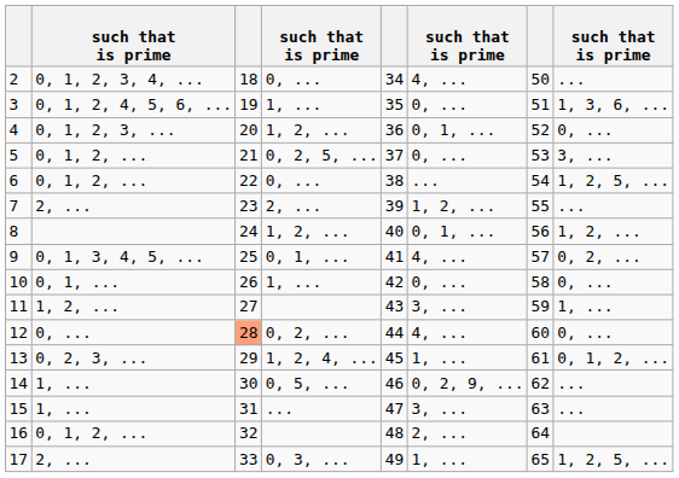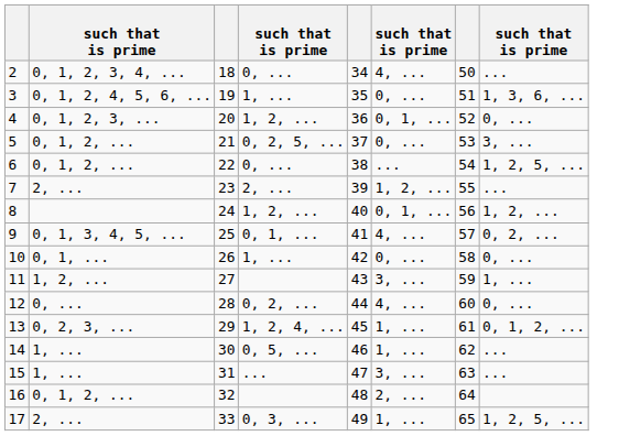 <table class="wikitable">
 <tr>
 <th></th>
 <th><br>such that<br> is prime</th>
 <th></th>
 <th><br>such that<br> is prime</th>
 <th></th>
 <th><br>such that<br> is prime</th>
 <th></th>
 <th><br>such that<br> is prime</th>
 </tr>
 <tr>
 <td>2</td>
 <td>0, 1, 2, 3, 4, ...</td>
 <td>18</td>
 <td>0, ...</td>
 <td>34</td>
 <td>4, ...</td>
 <td>50</td>
 <td>...</td>
 </tr>
 <tr>
 <td>3</td>
 <td>0, 1, 2, 4, 5, 6, ...</td>
 <td>19</td>
 <td>1, ...</td>
 <td>35</td>
 <td>0, ...</td>
 <td>51</td>
 <td>1, 3, 6, ...</td>
 </tr>
 <tr>
 <td>4</td>
 <td>0, 1, 2, 3, ...</td>
 <td>20</td>
 <td>1, 2, ...</td>
 <td>36</td>
 <td>0, 1, ...</td>
 <td>52</td>
 <td>0, ...</td>
 </tr>
 <tr>
 <td>5</td>
 <td>0, 1, 2, ...</td>
 <td>21</td>
 <td>0, 2, 5, ...</td>
 <td>37</td>
 <td>0, ...</td>
 <td>53</td>
 <td>3, ...</td>
 </tr>
 <tr>
 <td>6</td>
 <td>0, 1, 2, ...</td>
 <td>22</td>
 <td>0, ...</td>
 <td>38</td>
 <td>...</td>
 <td>54</td>
 <td>1, 2, 5, ...</td>
 </tr>
 <tr>
 <td>7</td>
 <td>2, ...</td>
 <td>23</td>
 <td>2, ...</td>
 <td>39</td>
 <td>1, 2, ...</td>
 <td>55</td>
 <td>...</td>
 </tr>
 <tr>
 <td>8</td>
 <td></td>
 <td>24</td>
 <td>1, 2, ...</td>
 <td>40</td>
 <td>0, 1, ...</td>
 <td>56</td>
 <td>1, 2, ...</td>
 </tr>
 <tr>
 <td>9</td>
 <td>0, 1, 3, 4, 5, ...</td>
 <td>25</td>
 <td>0, 1, ...</td>
 <td>41</td>
 <td>4, ...</td>
 <td>57</td>
 <td>0, 2, ...</td>
 </tr>
 <tr>
 <td>10</td>
 <td>0, 1, ...</td>
 <td>26</td>
 <td>1, ...</td>
 <td>42</td>
 <td>0, ...</td>
 <td>58</td>
 <td>0, ...</td>
 </tr>
 <tr>
 <td>11</td>
 <td>1, 2, ...</td>
 <td>27</td>
 <td></td>
 <td>43</td>
 <td>3, ...</td>
 <td>59</td>
 <td>1, ...</td>
 </tr>
 <tr>
 <td>12</td>
 <td>0, ...</td>
-<td style="background: lightsalmon;">28</td>
+<td>28</td>
 <td>0, 2, ...</td>
 <td>44</td>
 <td>4, ...</td>
 <td>60</td>
 <td>0, ...</td>
 </tr>
 <tr>
 <td>13</td>
 <td>0, 2, 3, ...</td>
 <td>29</td>
 <td>1, 2, 4, ...</td>
 <td>45</td>
 <td>1, ...</td>
 <td>61</td>
 <td>0, 1, 2, ...</td>
 </tr>
 <tr>
 <td>14</td>
 <td>1, ...</td>
 <td>30</td>
 <td>0, 5, ...</td>
 <td>46</td>
-<td>0, 2, 9, ...</td>
+<td>1, ...</td>
 <td>62</td>
 <td>...</td>
 </tr>
 <tr>
 <td>15</td>
 <td>1, ...</td>
 <td>31</td>
 <td>...</td>
 <td>47</td>
 <td>3, ...</td>
 <td>63</td>
 <td>...</td>
 </tr>
 <tr>
 <td>16</td>
 <td>0, 1, 2, ...</td>
 <td>32</td>
 <td></td>
 <td>48</td>
 <td>2, ...</td>
 <td>64</td>
 <td></td>
 </tr>
 <tr>
 <td>17</td>
 <td>2, ...</td>
 <td>33</td>
 <td>0, 3, ...</td>
 <td>49</td>
 <td>1, ...</td>
 <td>65</td>
 <td>1, 2, 5, ...</td>
 </tr>
 </table>
